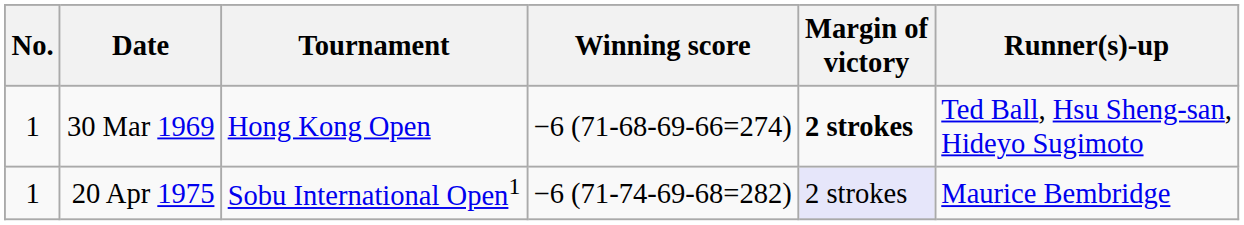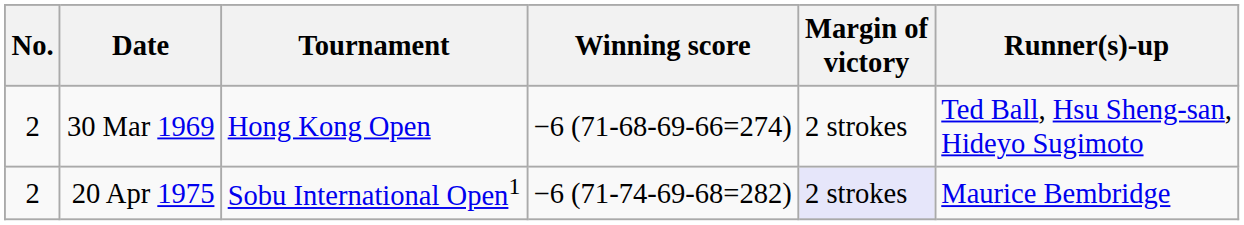 <table class="wikitable" style="font-size:95%;">
 <tr>
 <th>No.</th>
 <th>Date</th>
 <th>Tournament</th>
 <th>Winning score</th>
 <th>Margin of<br>victory</th>
 <th>Runner(s)-up</th>
 </tr>
 <tr>
-<td align=center>1</td>
+<td align=center>2</td>
 <td align=right>30 Mar <a href='#'>1969</a></td>
 <td><a href='#'>Hong Kong Open</a></td>
 <td>−6 (71-68-69-66=274)</td>
-<td><strong>2 strokes</strong></td>
+<td>2 strokes</td>
 <td> <a href='#'>Ted Ball</a>,  <a href='#'>Hsu Sheng-san</a>,<br> <a href='#'>Hideyo Sugimoto</a></td>
 </tr>
 <tr>
-<td align=center>1</td>
+<td align=center>2</td>
 <td align=right>20 Apr <a href='#'>1975</a></td>
 <td><a href='#'>Sobu International Open</a><sup>1</sup></td>
 <td>−6 (71-74-69-68=282)</td>
 <td style="background: lavender;">2 strokes</td>
 <td> <a href='#'>Maurice Bembridge</a></td>
 </tr>
 </table>
